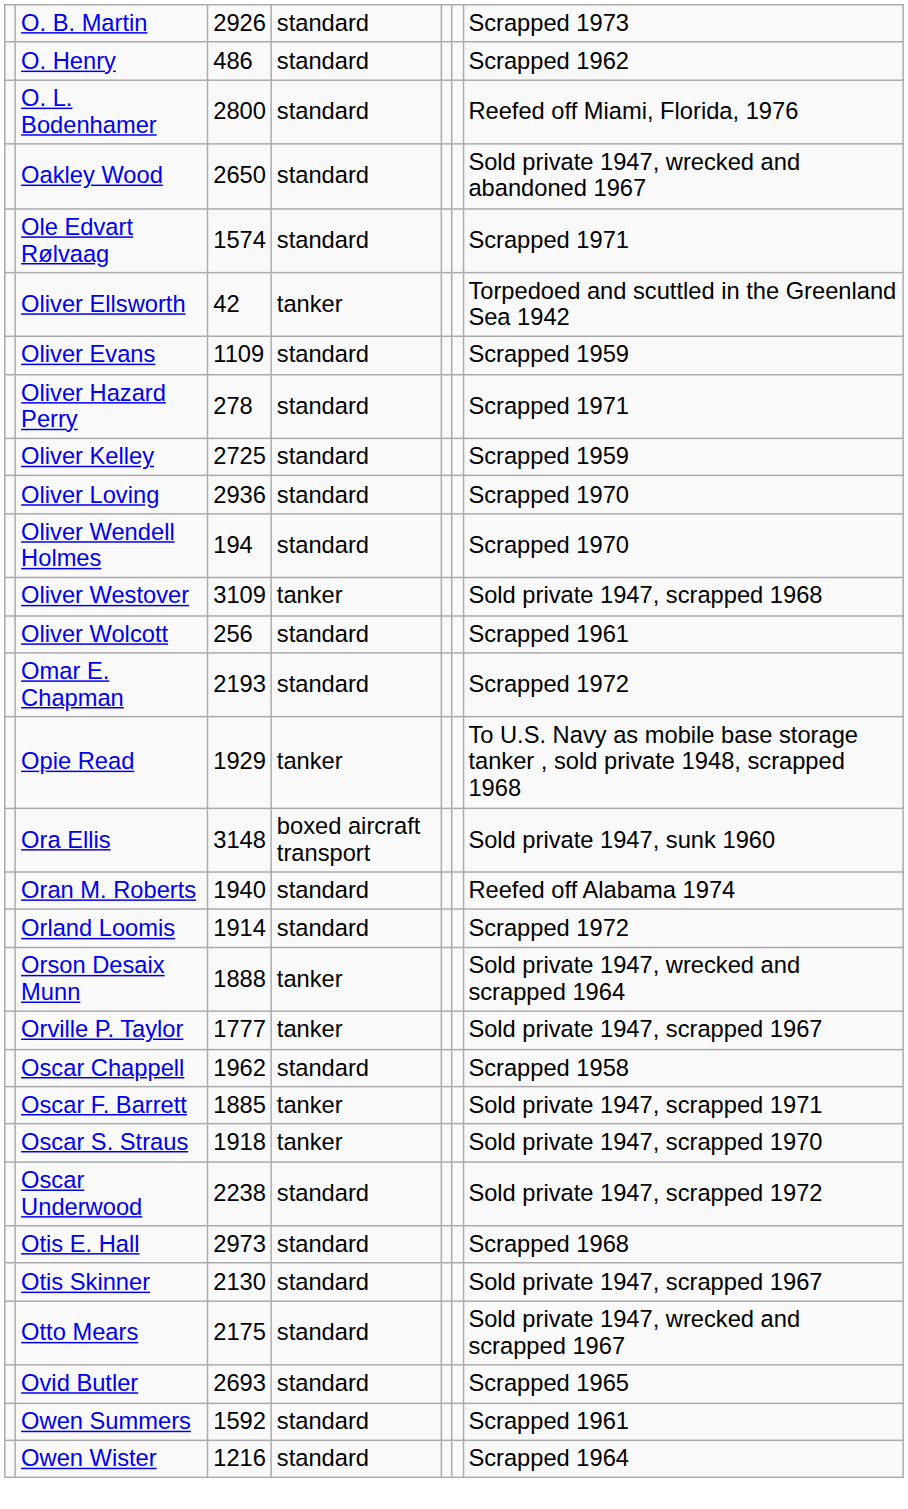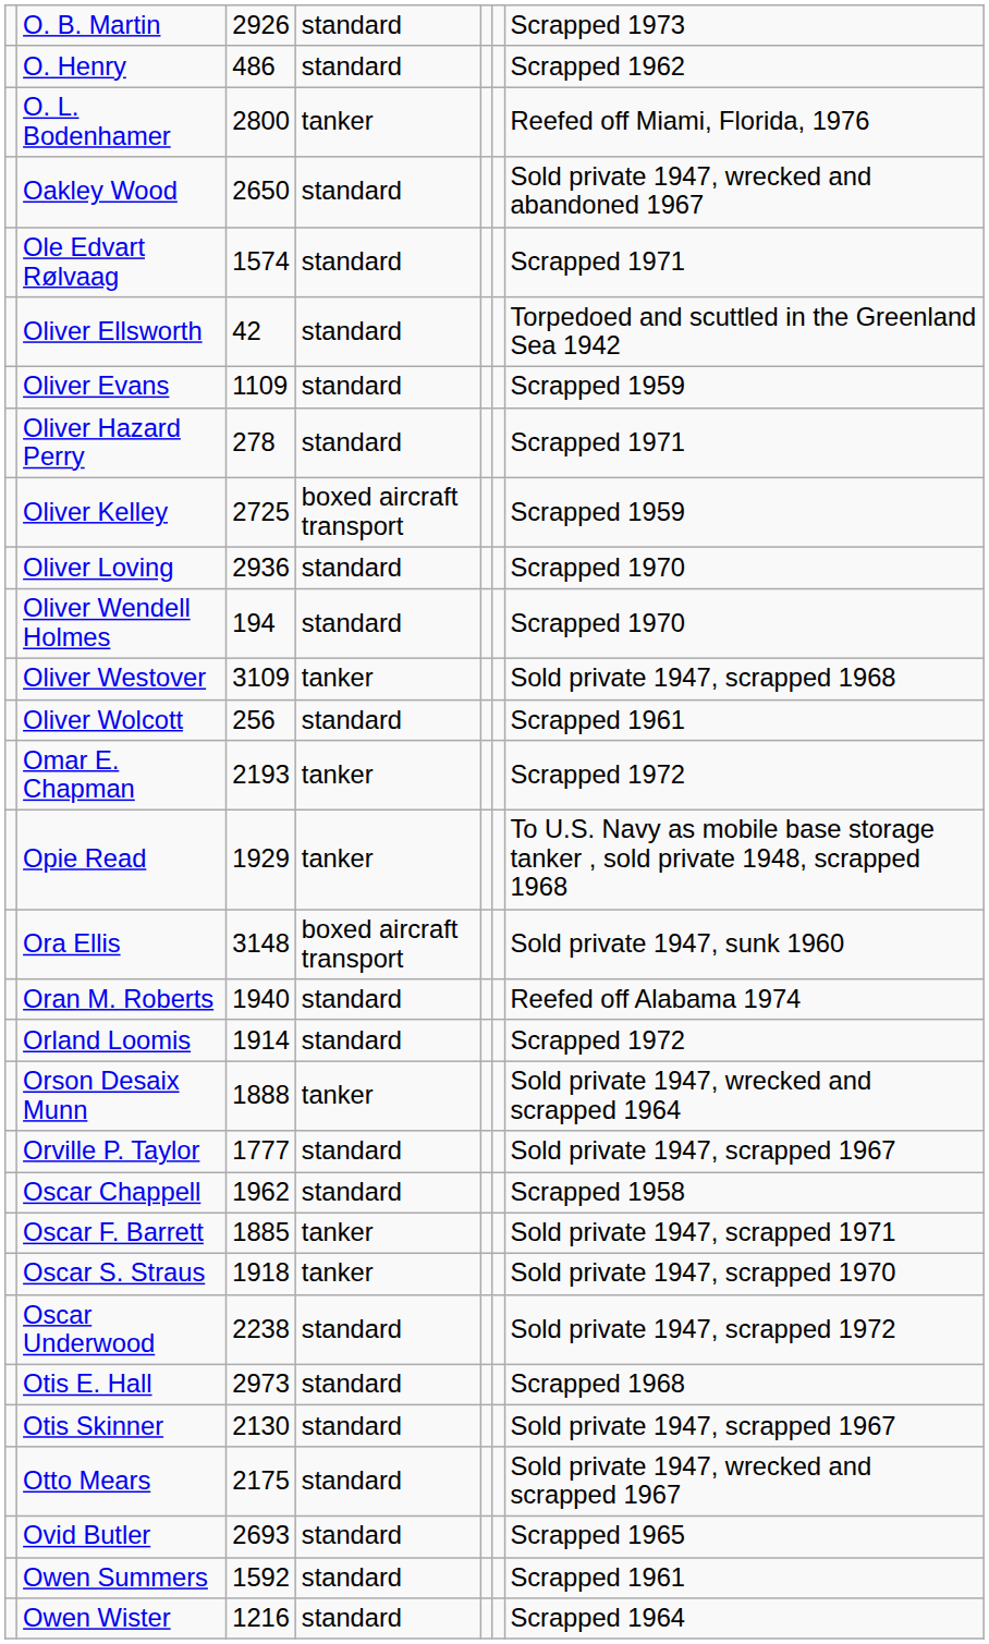 <table class="wikitable sortable sticky-header">
 <tr>
 <td></td>
 <td><a href='#'>O. B. Martin</a></td>
 <td>2926</td>
 <td>standard</td>
 <td></td>
 <td></td>
 <td>Scrapped 1973</td>
 </tr>
 <tr>
 <td></td>
 <td><a href='#'>O. Henry</a></td>
 <td>486</td>
 <td>standard</td>
 <td></td>
 <td></td>
 <td>Scrapped 1962</td>
 </tr>
 <tr>
 <td></td>
 <td><a href='#'>O. L. Bodenhamer</a></td>
 <td>2800</td>
-<td>standard</td>
+<td>tanker</td>
 <td></td>
 <td></td>
 <td>Reefed off Miami, Florida, 1976</td>
 </tr>
 <tr>
 <td></td>
 <td><a href='#'>Oakley Wood</a></td>
 <td>2650</td>
 <td>standard</td>
 <td></td>
 <td></td>
 <td>Sold private 1947, wrecked and abandoned 1967</td>
 </tr>
 <tr>
 <td></td>
 <td><a href='#'>Ole Edvart Rølvaag</a></td>
 <td>1574</td>
 <td>standard</td>
 <td></td>
 <td></td>
 <td>Scrapped 1971</td>
 </tr>
 <tr>
 <td></td>
 <td><a href='#'>Oliver Ellsworth</a></td>
 <td>42</td>
-<td>tanker</td>
+<td>standard</td>
 <td></td>
 <td></td>
 <td>Torpedoed and scuttled in the Greenland Sea 1942</td>
 </tr>
 <tr>
 <td></td>
 <td><a href='#'>Oliver Evans</a></td>
 <td>1109</td>
 <td>standard</td>
 <td></td>
 <td></td>
 <td>Scrapped 1959</td>
 </tr>
 <tr>
 <td></td>
 <td><a href='#'>Oliver Hazard Perry</a></td>
 <td>278</td>
 <td>standard</td>
 <td></td>
 <td></td>
 <td>Scrapped 1971</td>
 </tr>
 <tr>
 <td></td>
 <td><a href='#'>Oliver Kelley</a></td>
 <td>2725</td>
-<td>standard</td>
+<td>boxed aircraft transport</td>
 <td></td>
 <td></td>
 <td>Scrapped 1959</td>
 </tr>
 <tr>
 <td></td>
 <td><a href='#'>Oliver Loving</a></td>
 <td>2936</td>
 <td>standard</td>
 <td></td>
 <td></td>
 <td>Scrapped 1970</td>
 </tr>
 <tr>
 <td></td>
 <td><a href='#'>Oliver Wendell Holmes</a></td>
 <td>194</td>
 <td>standard</td>
 <td></td>
 <td></td>
 <td>Scrapped 1970</td>
 </tr>
 <tr>
 <td></td>
 <td><a href='#'>Oliver Westover</a></td>
 <td>3109</td>
 <td>tanker</td>
 <td></td>
 <td></td>
 <td>Sold private 1947, scrapped 1968</td>
 </tr>
 <tr>
 <td></td>
 <td><a href='#'>Oliver Wolcott</a></td>
 <td>256</td>
 <td>standard</td>
 <td></td>
 <td></td>
 <td>Scrapped 1961</td>
 </tr>
 <tr>
 <td></td>
 <td><a href='#'>Omar E. Chapman</a></td>
 <td>2193</td>
-<td>standard</td>
+<td>tanker</td>
 <td></td>
 <td></td>
 <td>Scrapped 1972</td>
 </tr>
 <tr>
 <td></td>
 <td><a href='#'>Opie Read</a></td>
 <td>1929</td>
 <td>tanker</td>
 <td></td>
 <td></td>
 <td>To U.S. Navy as mobile base storage tanker , sold private 1948, scrapped 1968</td>
 </tr>
 <tr>
 <td></td>
 <td><a href='#'>Ora Ellis</a></td>
 <td>3148</td>
 <td>boxed aircraft transport</td>
 <td></td>
 <td></td>
 <td>Sold private 1947, sunk 1960</td>
 </tr>
 <tr>
 <td></td>
 <td><a href='#'>Oran M. Roberts</a></td>
 <td>1940</td>
 <td>standard</td>
 <td></td>
 <td></td>
 <td>Reefed off Alabama 1974</td>
 </tr>
 <tr>
 <td></td>
 <td><a href='#'>Orland Loomis</a></td>
 <td>1914</td>
 <td>standard</td>
 <td></td>
 <td></td>
 <td>Scrapped 1972</td>
 </tr>
 <tr>
 <td></td>
 <td><a href='#'>Orson Desaix Munn</a></td>
 <td>1888</td>
 <td>tanker</td>
 <td></td>
 <td></td>
 <td>Sold private 1947, wrecked and scrapped 1964</td>
 </tr>
 <tr>
 <td></td>
 <td><a href='#'>Orville P. Taylor</a></td>
 <td>1777</td>
-<td>tanker</td>
+<td>standard</td>
 <td></td>
 <td></td>
 <td>Sold private 1947, scrapped 1967</td>
 </tr>
 <tr>
 <td></td>
 <td><a href='#'>Oscar Chappell</a></td>
 <td>1962</td>
 <td>standard</td>
 <td></td>
 <td></td>
 <td>Scrapped 1958</td>
 </tr>
 <tr>
 <td></td>
 <td><a href='#'>Oscar F. Barrett</a></td>
 <td>1885</td>
 <td>tanker</td>
 <td></td>
 <td></td>
 <td>Sold private 1947, scrapped 1971</td>
 </tr>
 <tr>
 <td></td>
 <td><a href='#'>Oscar S. Straus</a></td>
 <td>1918</td>
 <td>tanker</td>
 <td></td>
 <td></td>
 <td>Sold private 1947, scrapped 1970</td>
 </tr>
 <tr>
 <td></td>
 <td><a href='#'>Oscar Underwood</a></td>
 <td>2238</td>
 <td>standard</td>
 <td></td>
 <td></td>
 <td>Sold private 1947, scrapped 1972</td>
 </tr>
 <tr>
 <td></td>
 <td><a href='#'>Otis E. Hall</a></td>
 <td>2973</td>
 <td>standard</td>
 <td></td>
 <td></td>
 <td>Scrapped 1968</td>
 </tr>
 <tr>
 <td></td>
 <td><a href='#'>Otis Skinner</a></td>
 <td>2130</td>
 <td>standard</td>
 <td></td>
 <td></td>
 <td>Sold private 1947, scrapped 1967</td>
 </tr>
 <tr>
 <td></td>
 <td><a href='#'>Otto Mears</a></td>
 <td>2175</td>
 <td>standard</td>
 <td></td>
 <td></td>
 <td>Sold private 1947, wrecked and scrapped 1967</td>
 </tr>
 <tr>
 <td></td>
 <td><a href='#'>Ovid Butler</a></td>
 <td>2693</td>
 <td>standard</td>
 <td></td>
 <td></td>
 <td>Scrapped 1965</td>
 </tr>
 <tr>
 <td></td>
 <td><a href='#'>Owen Summers</a></td>
 <td>1592</td>
 <td>standard</td>
 <td></td>
 <td></td>
 <td>Scrapped 1961</td>
 </tr>
 <tr>
 <td></td>
 <td><a href='#'>Owen Wister</a></td>
 <td>1216</td>
 <td>standard</td>
 <td></td>
 <td></td>
 <td>Scrapped 1964</td>
 </tr>
 </table>
